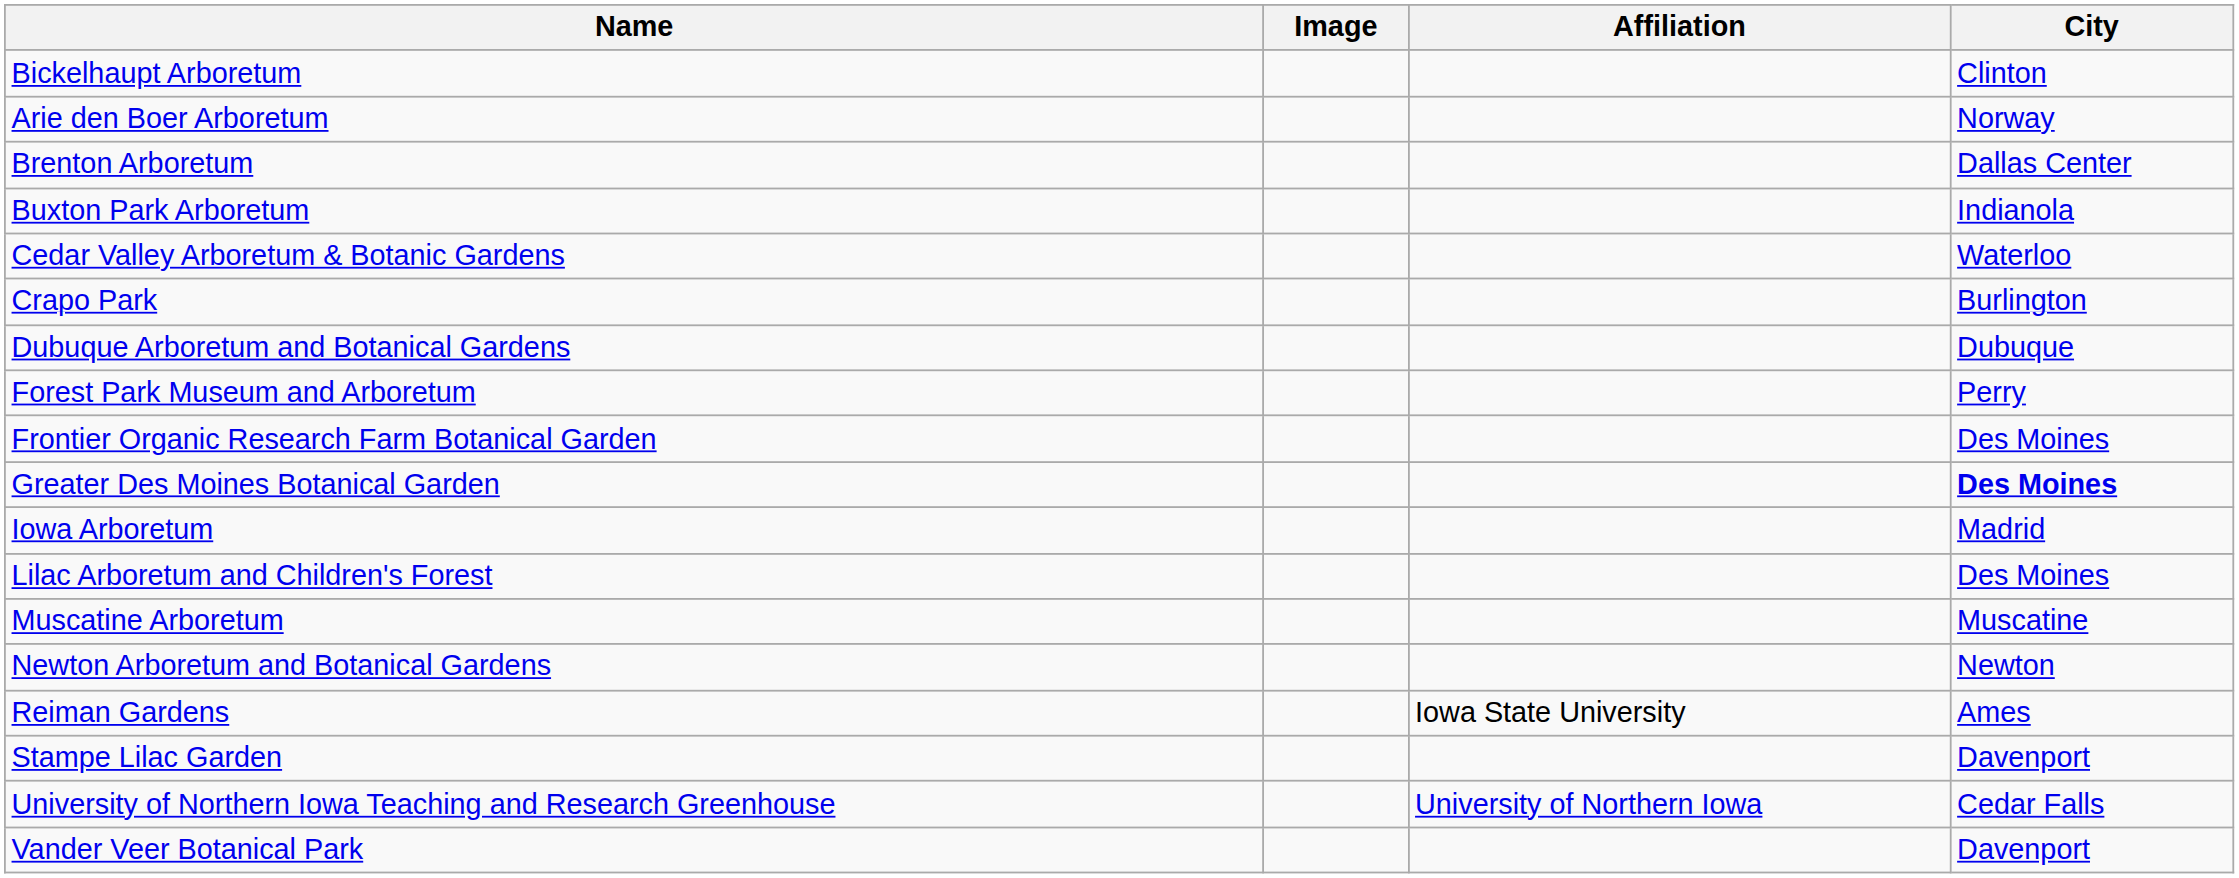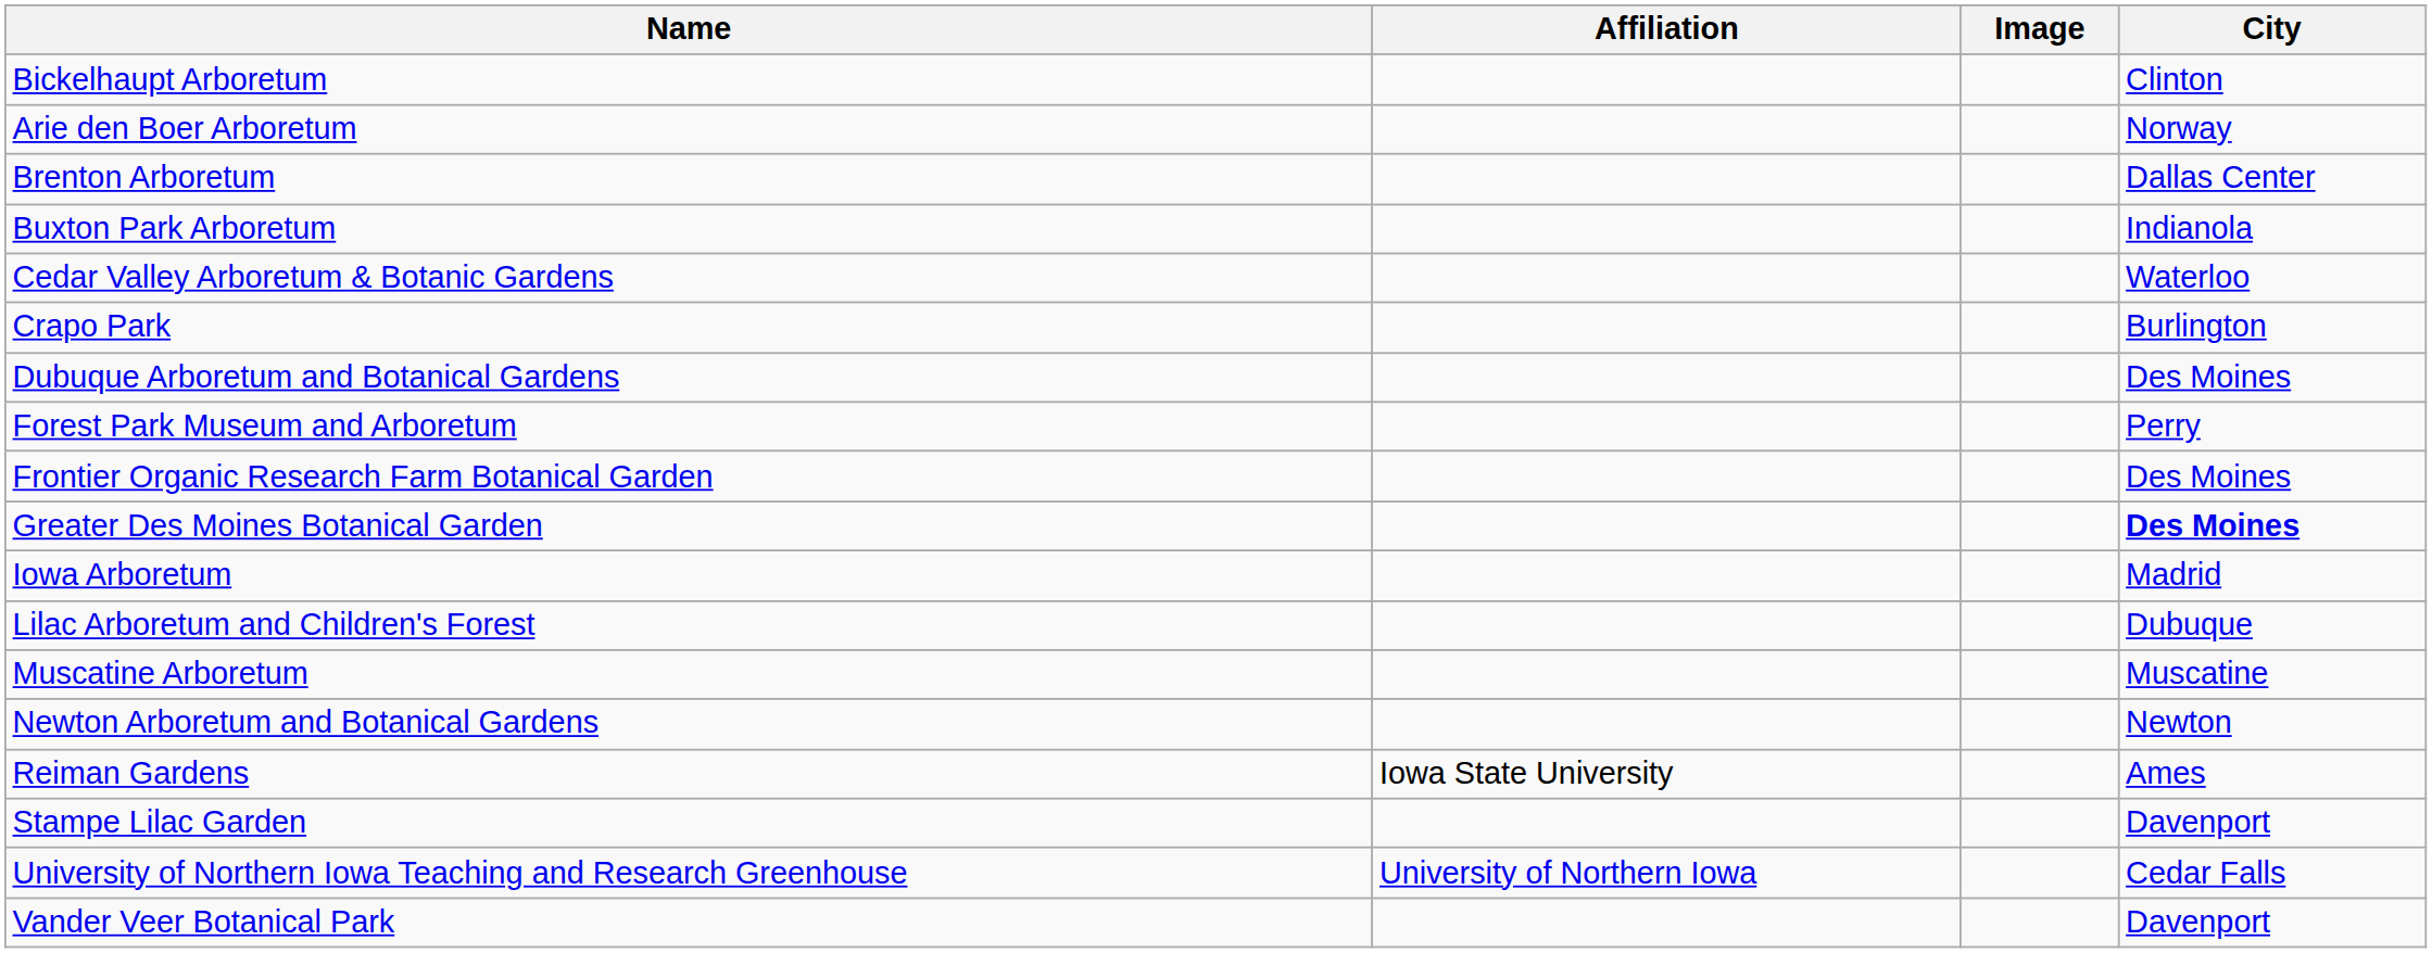 <table class="wikitable" style="width:98%">
 <tr>
 <th>Name</th>
+<th>Affiliation</th>
 <th>Image</th>
-<th>Affiliation</th>
 <th>City</th>
 </tr>
 <tr>
 <td><a href='#'>Bickelhaupt Arboretum</a></td>
 <td></td>
 <td></td>
 <td><a href='#'>Clinton</a></td>
 </tr>
 <tr>
 <td><a href='#'>Arie den Boer Arboretum</a></td>
 <td></td>
 <td></td>
 <td><a href='#'>Norway</a></td>
 </tr>
 <tr>
 <td><a href='#'>Brenton Arboretum</a></td>
 <td></td>
 <td></td>
 <td><a href='#'>Dallas Center</a></td>
 </tr>
 <tr>
 <td><a href='#'>Buxton Park Arboretum</a></td>
 <td></td>
 <td></td>
 <td><a href='#'>Indianola</a></td>
 </tr>
 <tr>
 <td><a href='#'>Cedar Valley Arboretum & Botanic Gardens</a></td>
 <td></td>
 <td></td>
 <td><a href='#'>Waterloo</a></td>
 </tr>
 <tr>
 <td><a href='#'>Crapo Park</a></td>
 <td></td>
 <td></td>
 <td><a href='#'>Burlington</a></td>
 </tr>
 <tr>
 <td><a href='#'>Dubuque Arboretum and Botanical Gardens</a></td>
 <td></td>
 <td></td>
-<td><a href='#'>Dubuque</a></td>
+<td><a href='#'>Des Moines</a></td>
 </tr>
 <tr>
 <td><a href='#'>Forest Park Museum and Arboretum</a></td>
 <td></td>
 <td></td>
 <td><a href='#'>Perry</a></td>
 </tr>
 <tr>
 <td><a href='#'>Frontier Organic Research Farm Botanical Garden</a></td>
 <td></td>
 <td></td>
 <td><a href='#'>Des Moines</a></td>
 </tr>
 <tr>
 <td><a href='#'>Greater Des Moines Botanical Garden</a></td>
 <td></td>
 <td></td>
 <td><strong><a href='#'>Des Moines</a></strong></td>
 </tr>
 <tr>
 <td><a href='#'>Iowa Arboretum</a></td>
 <td></td>
 <td></td>
 <td><a href='#'>Madrid</a></td>
 </tr>
 <tr>
 <td><a href='#'>Lilac Arboretum and Children's Forest</a></td>
 <td></td>
 <td></td>
-<td><a href='#'>Des Moines</a></td>
+<td><a href='#'>Dubuque</a></td>
 </tr>
 <tr>
 <td><a href='#'>Muscatine Arboretum</a></td>
 <td></td>
 <td></td>
 <td><a href='#'>Muscatine</a></td>
 </tr>
 <tr>
 <td><a href='#'>Newton Arboretum and Botanical Gardens</a></td>
 <td></td>
 <td></td>
 <td><a href='#'>Newton</a></td>
 </tr>
 <tr>
 <td><a href='#'>Reiman Gardens</a></td>
+<td>Iowa State University</td>
 <td></td>
-<td>Iowa State University</td>
 <td><a href='#'>Ames</a></td>
 </tr>
 <tr>
 <td><a href='#'>Stampe Lilac Garden</a></td>
 <td></td>
 <td></td>
 <td><a href='#'>Davenport</a></td>
 </tr>
 <tr>
 <td><a href='#'>University of Northern Iowa Teaching and Research Greenhouse</a></td>
+<td><a href='#'>University of Northern Iowa</a></td>
 <td></td>
-<td><a href='#'>University of Northern Iowa</a></td>
 <td><a href='#'>Cedar Falls</a></td>
 </tr>
 <tr>
 <td><a href='#'>Vander Veer Botanical Park</a></td>
 <td></td>
 <td></td>
 <td><a href='#'>Davenport</a></td>
 </tr>
 </table>
